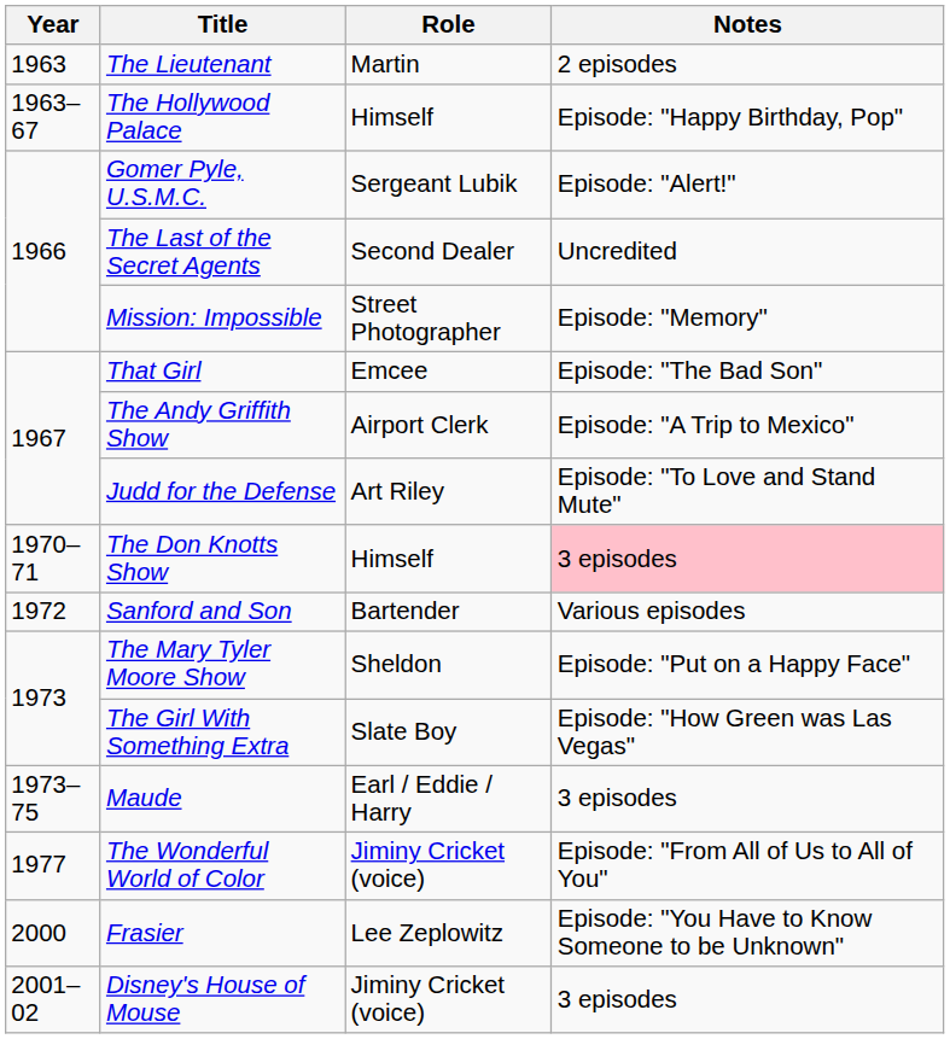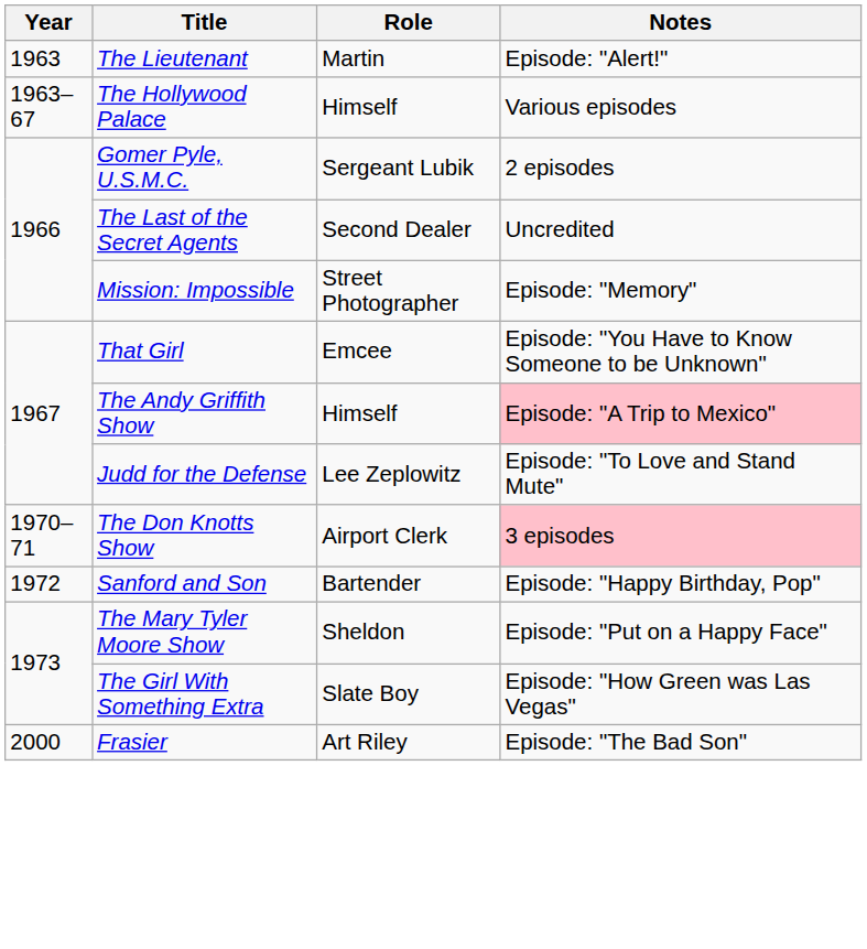 <table class = "wikitable sortable">
 <tr>
 <th>Year</th>
 <th>Title</th>
 <th>Role</th>
 <th class = "unsortable">Notes</th>
 </tr>
 <tr>
 <td>1963</td>
 <td><em><a href='#'>The Lieutenant</a></em></td>
 <td>Martin</td>
-<td>2 episodes</td>
+<td>Episode: "Alert!"</td>
 </tr>
 <tr>
 <td>1963–67</td>
 <td><em><a href='#'>The Hollywood Palace</a></em></td>
 <td>Himself</td>
-<td>Episode: "Happy Birthday, Pop"</td>
+<td>Various episodes</td>
 </tr>
 <tr>
 <td rowspan="3">1966</td>
 <td><em><a href='#'>Gomer Pyle, U.S.M.C.</a></em></td>
 <td>Sergeant Lubik</td>
-<td>Episode: "Alert!"</td>
+<td>2 episodes</td>
 </tr>
 <tr>
 <td><em><a href='#'>The Last of the Secret Agents</a></em></td>
 <td>Second Dealer</td>
 <td>Uncredited</td>
 </tr>
 <tr>
 <td><em><a href='#'>Mission: Impossible</a></em></td>
 <td>Street Photographer</td>
 <td>Episode: "Memory"</td>
 </tr>
 <tr>
 <td rowspan="3">1967</td>
 <td><em><a href='#'>That Girl</a></em></td>
 <td>Emcee</td>
-<td>Episode: "The Bad Son"</td>
+<td>Episode: "You Have to Know Someone to be Unknown"</td>
 </tr>
 <tr>
 <td><em><a href='#'>The Andy Griffith Show</a></em></td>
-<td>Airport Clerk</td>
-<td>Episode: "A Trip to Mexico"</td>
+<td>Himself</td>
+<td style="background: pink;">Episode: "A Trip to Mexico"</td>
 </tr>
 <tr>
 <td><em><a href='#'>Judd for the Defense</a></em></td>
-<td>Art Riley</td>
+<td>Lee Zeplowitz</td>
 <td>Episode: "To Love and Stand Mute"</td>
 </tr>
 <tr>
 <td>1970–71</td>
 <td><em><a href='#'>The Don Knotts Show</a></em></td>
-<td>Himself</td>
+<td>Airport Clerk</td>
 <td style="background: pink;">3 episodes</td>
 </tr>
 <tr>
 <td>1972</td>
 <td><em><a href='#'>Sanford and Son</a></em></td>
 <td>Bartender</td>
-<td>Various episodes</td>
+<td>Episode: "Happy Birthday, Pop"</td>
 </tr>
 <tr>
 <td rowspan="2">1973</td>
 <td><em><a href='#'>The Mary Tyler Moore Show</a></em></td>
 <td>Sheldon</td>
 <td>Episode: "Put on a Happy Face"</td>
 </tr>
 <tr>
 <td><em><a href='#'>The Girl With Something Extra</a></em></td>
 <td>Slate Boy</td>
 <td>Episode: "How Green was Las Vegas"</td>
 </tr>
 <tr>
-<td>1973–75</td>
-<td><em><a href='#'>Maude</a></em></td>
-<td>Earl / Eddie / Harry</td>
-<td>3 episodes</td>
-</tr>
-<tr>
-<td>1977</td>
-<td><em><a href='#'>The Wonderful World of Color</a></em></td>
-<td><a href='#'>Jiminy Cricket</a> (voice)</td>
-<td>Episode: "From All of Us to All of You"</td>
-</tr>
-<tr>
 <td>2000</td>
 <td><em><a href='#'>Frasier</a></em></td>
-<td>Lee Zeplowitz</td>
-<td>Episode: "You Have to Know Someone to be Unknown"</td>
-</tr>
-<tr>
-<td>2001–02</td>
-<td><em><a href='#'>Disney's House of Mouse</a></em></td>
-<td>Jiminy Cricket (voice)</td>
-<td>3 episodes</td>
+<td>Art Riley</td>
+<td>Episode: "The Bad Son"</td>
 </tr>
 </table>
